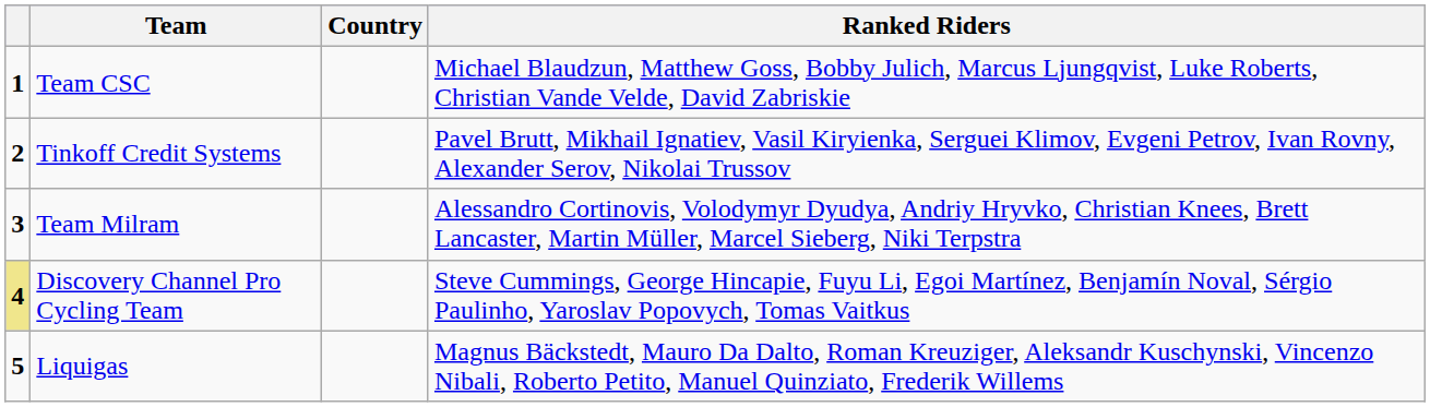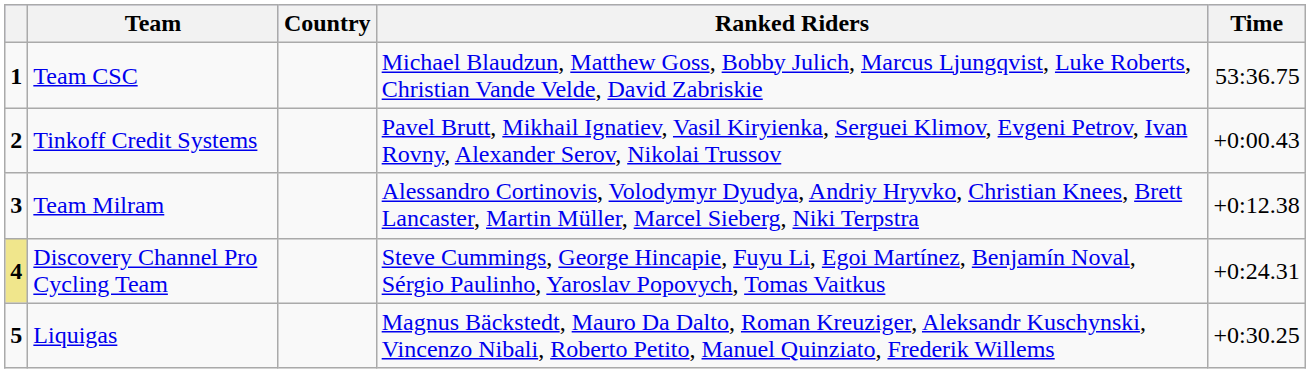 <table class="wikitable">
 <tr style="background:#ccccff;">
 <th></th>
 <th>Team</th>
 <th>Country</th>
 <th>Ranked Riders</th>
+<th>Time</th>
 </tr>
 <tr>
 <td><strong>1</strong></td>
 <td><a href='#'>Team CSC</a></td>
 <td></td>
 <td><a href='#'>Michael Blaudzun</a>, <a href='#'>Matthew Goss</a>, <a href='#'>Bobby Julich</a>, <a href='#'>Marcus Ljungqvist</a>, <a href='#'>Luke Roberts</a>, <a href='#'>Christian Vande Velde</a>, <a href='#'>David Zabriskie</a></td>
+<td align="right">53:36.75</td>
 </tr>
 <tr>
 <td><strong>2</strong></td>
 <td><a href='#'>Tinkoff Credit Systems</a></td>
 <td></td>
 <td><a href='#'>Pavel Brutt</a>, <a href='#'>Mikhail Ignatiev</a>, <a href='#'>Vasil Kiryienka</a>, <a href='#'>Serguei Klimov</a>, <a href='#'>Evgeni Petrov</a>, <a href='#'>Ivan Rovny</a>, <a href='#'>Alexander Serov</a>, <a href='#'>Nikolai Trussov</a></td>
+<td align="right">+0:00.43</td>
 </tr>
 <tr>
 <td><strong>3</strong></td>
 <td><a href='#'>Team Milram</a></td>
 <td></td>
 <td><a href='#'>Alessandro Cortinovis</a>, <a href='#'>Volodymyr Dyudya</a>, <a href='#'>Andriy Hryvko</a>, <a href='#'>Christian Knees</a>, <a href='#'>Brett Lancaster</a>, <a href='#'>Martin Müller</a>, <a href='#'>Marcel Sieberg</a>, <a href='#'>Niki Terpstra</a></td>
+<td align="right">+0:12.38</td>
 </tr>
 <tr>
 <td style="background: khaki;"><strong>4</strong></td>
 <td><a href='#'>Discovery Channel Pro Cycling Team</a></td>
 <td></td>
 <td><a href='#'>Steve Cummings</a>, <a href='#'>George Hincapie</a>, <a href='#'>Fuyu Li</a>, <a href='#'>Egoi Martínez</a>, <a href='#'>Benjamín Noval</a>, <a href='#'>Sérgio Paulinho</a>, <a href='#'>Yaroslav Popovych</a>, <a href='#'>Tomas Vaitkus</a></td>
+<td align="right">+0:24.31</td>
 </tr>
 <tr>
 <td><strong>5</strong></td>
 <td><a href='#'>Liquigas</a></td>
 <td></td>
 <td><a href='#'>Magnus Bäckstedt</a>, <a href='#'>Mauro Da Dalto</a>, <a href='#'>Roman Kreuziger</a>, <a href='#'>Aleksandr Kuschynski</a>, <a href='#'>Vincenzo Nibali</a>, <a href='#'>Roberto Petito</a>, <a href='#'>Manuel Quinziato</a>, <a href='#'>Frederik Willems</a></td>
+<td align="right">+0:30.25</td>
 </tr>
 </table>
